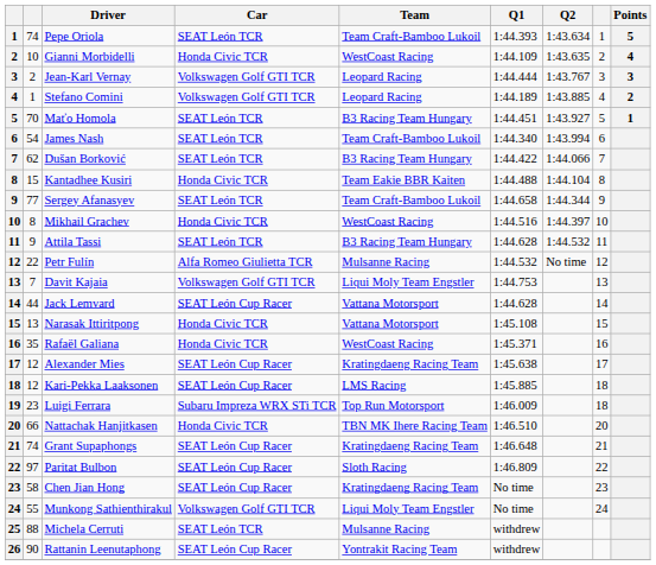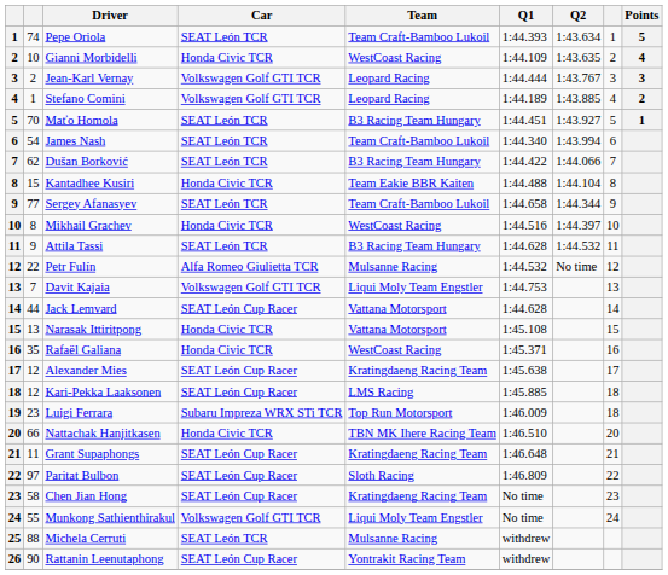 <table class="wikitable sortable" style="font-size:95%">
 <tr>
 <th></th>
 <th></th>
 <th>Driver</th>
 <th>Car</th>
 <th>Team</th>
 <th>Q1</th>
 <th>Q2</th>
 <th></th>
 <th>Points</th>
 </tr>
 <tr>
 <th>1</th>
 <td align=center>74</td>
 <td> <a href='#'>Pepe Oriola</a></td>
 <td><a href='#'>SEAT León TCR</a></td>
 <td> <a href='#'>Team Craft-Bamboo Lukoil</a></td>
 <td>1:44.393</td>
 <td>1:43.634</td>
 <td align=center>1</td>
 <th>5</th>
 </tr>
 <tr>
 <th>2</th>
 <td align=center>10</td>
 <td> <a href='#'>Gianni Morbidelli</a></td>
 <td><a href='#'>Honda Civic TCR</a></td>
 <td> <a href='#'>WestCoast Racing</a></td>
 <td>1:44.109</td>
 <td>1:43.635</td>
 <td align=center>2</td>
 <th>4</th>
 </tr>
 <tr>
 <th>3</th>
 <td align=center>2</td>
 <td> <a href='#'>Jean-Karl Vernay</a></td>
 <td><a href='#'>Volkswagen Golf GTI TCR</a></td>
 <td> <a href='#'>Leopard Racing</a></td>
 <td>1:44.444</td>
 <td>1:43.767</td>
 <td align=center>3</td>
 <th>3</th>
 </tr>
 <tr>
 <th>4</th>
 <td align=center>1</td>
 <td> <a href='#'>Stefano Comini</a></td>
 <td><a href='#'>Volkswagen Golf GTI TCR</a></td>
 <td> <a href='#'>Leopard Racing</a></td>
 <td>1:44.189</td>
 <td>1:43.885</td>
 <td align=center>4</td>
 <th>2</th>
 </tr>
 <tr>
 <th>5</th>
 <td align=center>70</td>
 <td> <a href='#'>Maťo Homola</a></td>
 <td><a href='#'>SEAT León TCR</a></td>
 <td> <a href='#'>B3 Racing Team Hungary</a></td>
 <td>1:44.451</td>
 <td>1:43.927</td>
 <td align=center>5</td>
 <th>1</th>
 </tr>
 <tr>
 <th>6</th>
 <td align=center>54</td>
 <td> <a href='#'>James Nash</a></td>
 <td><a href='#'>SEAT León TCR</a></td>
 <td> <a href='#'>Team Craft-Bamboo Lukoil</a></td>
 <td>1:44.340</td>
 <td>1:43.994</td>
 <td align=center>6</td>
 <th></th>
 </tr>
 <tr>
 <th>7</th>
 <td align=center>62</td>
 <td> <a href='#'>Dušan Borković</a></td>
 <td><a href='#'>SEAT León TCR</a></td>
 <td> <a href='#'>B3 Racing Team Hungary</a></td>
 <td>1:44.422</td>
 <td>1:44.066</td>
 <td align=center>7</td>
 <th></th>
 </tr>
 <tr>
 <th>8</th>
 <td align=center>15</td>
 <td> <a href='#'>Kantadhee Kusiri</a></td>
 <td><a href='#'>Honda Civic TCR</a></td>
 <td> <a href='#'>Team Eakie BBR Kaiten</a></td>
 <td>1:44.488</td>
 <td>1:44.104</td>
 <td align=center>8</td>
 <th></th>
 </tr>
 <tr>
 <th>9</th>
 <td align=center>77</td>
 <td> <a href='#'>Sergey Afanasyev</a></td>
 <td><a href='#'>SEAT León TCR</a></td>
 <td> <a href='#'>Team Craft-Bamboo Lukoil</a></td>
 <td>1:44.658</td>
 <td>1:44.344</td>
 <td align=center>9</td>
 <th></th>
 </tr>
 <tr>
 <th>10</th>
 <td align=center>8</td>
 <td> <a href='#'>Mikhail Grachev</a></td>
 <td><a href='#'>Honda Civic TCR</a></td>
 <td> <a href='#'>WestCoast Racing</a></td>
 <td>1:44.516</td>
 <td>1:44.397</td>
 <td align=center>10</td>
 <th></th>
 </tr>
 <tr>
 <th>11</th>
 <td align=center>9</td>
 <td> <a href='#'>Attila Tassi</a></td>
 <td><a href='#'>SEAT León TCR</a></td>
 <td> <a href='#'>B3 Racing Team Hungary</a></td>
 <td>1:44.628</td>
 <td>1:44.532</td>
 <td align=center>11</td>
 <th></th>
 </tr>
 <tr>
 <th>12</th>
 <td align=center>22</td>
 <td> <a href='#'>Petr Fulín</a></td>
 <td><a href='#'>Alfa Romeo Giulietta TCR</a></td>
 <td> <a href='#'>Mulsanne Racing</a></td>
 <td>1:44.532</td>
 <td>No time</td>
 <td align=center>12</td>
 <th></th>
 </tr>
 <tr>
 <th>13</th>
 <td align=center>7</td>
 <td> <a href='#'>Davit Kajaia</a></td>
 <td><a href='#'>Volkswagen Golf GTI TCR</a></td>
 <td> <a href='#'>Liqui Moly Team Engstler</a></td>
 <td>1:44.753</td>
 <td></td>
 <td align=center>13</td>
 <th></th>
 </tr>
 <tr>
 <th>14</th>
 <td align=center>44</td>
 <td> <a href='#'>Jack Lemvard</a></td>
 <td><a href='#'>SEAT León Cup Racer</a></td>
 <td> <a href='#'>Vattana Motorsport</a></td>
 <td>1:44.628</td>
 <td></td>
 <td align=center>14</td>
 <th></th>
 </tr>
 <tr>
 <th>15</th>
 <td align=center>13</td>
 <td> <a href='#'>Narasak Ittiritpong</a></td>
 <td><a href='#'>Honda Civic TCR</a></td>
 <td> <a href='#'>Vattana Motorsport</a></td>
 <td>1:45.108</td>
 <td></td>
 <td align=center>15</td>
 <th></th>
 </tr>
 <tr>
 <th>16</th>
 <td align=center>35</td>
 <td> <a href='#'>Rafaël Galiana</a></td>
 <td><a href='#'>Honda Civic TCR</a></td>
 <td> <a href='#'>WestCoast Racing</a></td>
 <td>1:45.371</td>
 <td></td>
 <td align=center>16</td>
 <th></th>
 </tr>
 <tr>
 <th>17</th>
 <td align=center>12</td>
 <td> <a href='#'>Alexander Mies</a></td>
 <td><a href='#'>SEAT León Cup Racer</a></td>
 <td> <a href='#'>Kratingdaeng Racing Team</a></td>
 <td>1:45.638</td>
 <td></td>
 <td align=center>17</td>
 <th></th>
 </tr>
 <tr>
 <th>18</th>
 <td align=center>12</td>
 <td> <a href='#'>Kari-Pekka Laaksonen</a></td>
 <td><a href='#'>SEAT León Cup Racer</a></td>
 <td> <a href='#'>LMS Racing</a></td>
 <td>1:45.885</td>
 <td></td>
 <td align=center>18</td>
 <th></th>
 </tr>
 <tr>
 <th>19</th>
 <td align=center>23</td>
 <td> <a href='#'>Luigi Ferrara</a></td>
 <td><a href='#'>Subaru Impreza WRX STi TCR</a></td>
 <td> <a href='#'>Top Run Motorsport</a></td>
 <td>1:46.009</td>
 <td></td>
 <td align=center>18</td>
 <th></th>
 </tr>
 <tr>
 <th>20</th>
 <td align=center>66</td>
 <td> <a href='#'>Nattachak Hanjitkasen</a></td>
 <td><a href='#'>Honda Civic TCR</a></td>
 <td> <a href='#'>TBN MK Ihere Racing Team</a></td>
 <td>1:46.510</td>
 <td></td>
 <td align=center>20</td>
 <th></th>
 </tr>
 <tr>
 <th>21</th>
-<td align=center>74</td>
+<td align=center>11</td>
 <td> <a href='#'>Grant Supaphongs</a></td>
 <td><a href='#'>SEAT León Cup Racer</a></td>
 <td> <a href='#'>Kratingdaeng Racing Team</a></td>
 <td>1:46.648</td>
 <td></td>
 <td align=center>21</td>
 <th></th>
 </tr>
 <tr>
 <th>22</th>
 <td align=center>97</td>
 <td> <a href='#'>Paritat Bulbon</a></td>
 <td><a href='#'>SEAT León Cup Racer</a></td>
 <td> <a href='#'>Sloth Racing</a></td>
 <td>1:46.809</td>
 <td></td>
 <td align=center>22</td>
 <th></th>
 </tr>
 <tr>
 <th>23</th>
 <td align=center>58</td>
 <td> <a href='#'>Chen Jian Hong</a></td>
 <td><a href='#'>SEAT León Cup Racer</a></td>
 <td> <a href='#'>Kratingdaeng Racing Team</a></td>
 <td>No time</td>
 <td></td>
 <td align=center>23</td>
 <th></th>
 </tr>
 <tr>
 <th>24</th>
 <td align=center>55</td>
 <td> <a href='#'>Munkong Sathienthirakul</a></td>
 <td><a href='#'>Volkswagen Golf GTI TCR</a></td>
 <td> <a href='#'>Liqui Moly Team Engstler</a></td>
 <td>No time</td>
 <td></td>
 <td align=center>24</td>
 <th></th>
 </tr>
 <tr>
 <th>25</th>
 <td align=center>88</td>
 <td> <a href='#'>Michela Cerruti</a></td>
 <td><a href='#'>SEAT León TCR</a></td>
 <td> <a href='#'>Mulsanne Racing</a></td>
 <td>withdrew</td>
 <td></td>
 <td align=center></td>
 <th></th>
 </tr>
 <tr>
 <th>26</th>
 <td align=center>90</td>
 <td> <a href='#'>Rattanin Leenutaphong</a></td>
 <td><a href='#'>SEAT León Cup Racer</a></td>
 <td> <a href='#'>Yontrakit Racing Team</a></td>
 <td>withdrew</td>
 <td></td>
 <td align=center></td>
 <th></th>
 </tr>
 <tr>
 </tr>
 </table>
